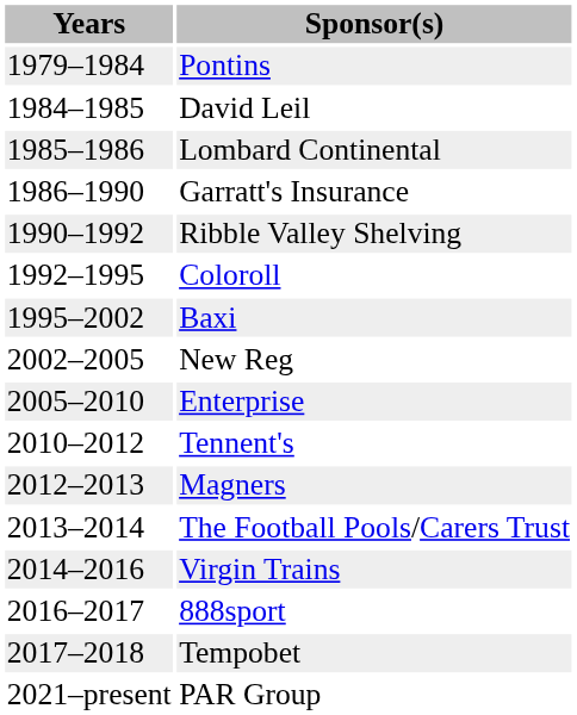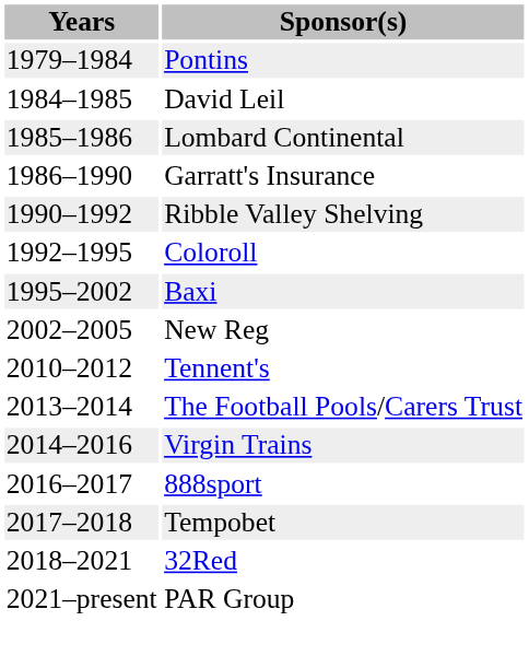 <table class="toccolours">
 <tr>
 <th style="background:silver;">Years</th>
 <th style="background:silver;">Sponsor(s)</th>
 </tr>
 <tr style="background:#eee;">
 <td>1979–1984</td>
 <td><a href='#'>Pontins</a></td>
 </tr>
 <tr>
 <td>1984–1985</td>
 <td>David Leil</td>
 </tr>
 <tr style="background:#eee;">
 <td>1985–1986</td>
 <td>Lombard Continental</td>
 </tr>
 <tr>
 <td>1986–1990</td>
 <td>Garratt's Insurance</td>
 </tr>
 <tr style="background:#eee;">
 <td>1990–1992</td>
 <td>Ribble Valley Shelving</td>
 </tr>
 <tr>
 <td>1992–1995</td>
 <td><a href='#'>Coloroll</a></td>
 </tr>
 <tr style="background:#eee;">
 <td>1995–2002</td>
 <td><a href='#'>Baxi</a></td>
 </tr>
 <tr>
 <td>2002–2005</td>
 <td>New Reg</td>
 </tr>
-<tr style="background:#eee;">
-<td>2005–2010</td>
-<td><a href='#'>Enterprise</a></td>
-</tr>
 <tr>
 <td>2010–2012</td>
 <td><a href='#'>Tennent's</a></td>
-</tr>
-<tr style="background:#eee;">
-<td>2012–2013</td>
-<td><a href='#'>Magners</a></td>
 </tr>
 <tr>
 <td>2013–2014</td>
 <td><a href='#'>The Football Pools</a>/<a href='#'>Carers Trust</a></td>
 </tr>
 <tr style="background:#eee;">
 <td>2014–2016</td>
 <td><a href='#'>Virgin Trains</a></td>
 </tr>
 <tr>
 <td>2016–2017</td>
 <td><a href='#'>888sport</a></td>
 </tr>
 <tr style="background:#eee;">
 <td>2017–2018</td>
 <td>Tempobet</td>
 </tr>
 <tr>
+<td>2018–2021</td>
+<td><a href='#'>32Red</a></td>
+</tr>
+<tr>
 <td>2021–present</td>
 <td>PAR Group</td>
 </tr>
 </table>
